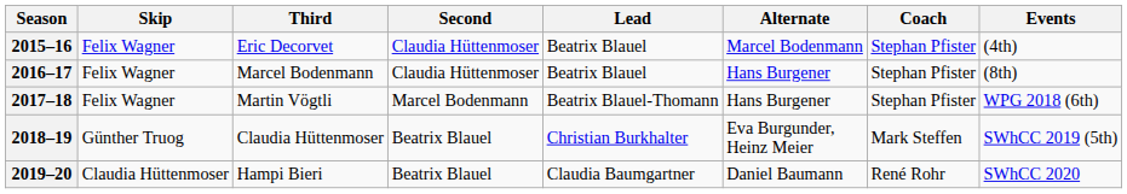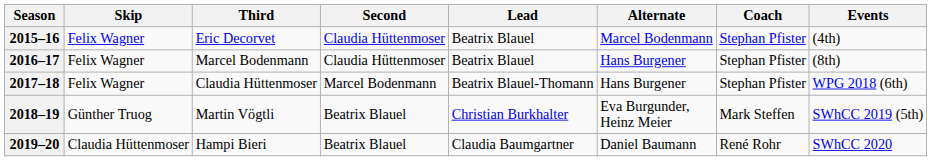 <table class="wikitable">
 <tr>
 <th scope="col" width=60>Season</th>
 <th scope="col">Skip</th>
 <th scope="col">Third</th>
 <th scope="col">Second</th>
 <th scope="col">Lead</th>
 <th scope="col">Alternate</th>
 <th scope="col">Coach</th>
 <th scope="col">Events</th>
 </tr>
 <tr>
 <th scope="row">2015–16</th>
 <td><a href='#'>Felix Wagner</a></td>
 <td><a href='#'>Eric Decorvet</a></td>
 <td><a href='#'>Claudia Hüttenmoser</a></td>
 <td>Beatrix Blauel</td>
 <td><a href='#'>Marcel Bodenmann</a></td>
 <td><a href='#'>Stephan Pfister</a></td>
 <td> (4th)</td>
 </tr>
 <tr>
 <th scope="row">2016–17</th>
 <td>Felix Wagner</td>
 <td>Marcel Bodenmann</td>
 <td>Claudia Hüttenmoser</td>
 <td>Beatrix Blauel</td>
 <td><a href='#'>Hans Burgener</a></td>
 <td>Stephan Pfister</td>
 <td> (8th)</td>
 </tr>
 <tr>
 <th scope="row">2017–18</th>
 <td>Felix Wagner</td>
-<td>Martin Vögtli</td>
+<td>Claudia Hüttenmoser</td>
 <td>Marcel Bodenmann</td>
 <td>Beatrix Blauel-Thomann</td>
 <td>Hans Burgener</td>
 <td>Stephan Pfister</td>
 <td><a href='#'>WPG 2018</a> (6th)</td>
 </tr>
 <tr>
 <th scope="row">2018–19</th>
 <td>Günther Truog</td>
-<td>Claudia Hüttenmoser</td>
+<td>Martin Vögtli</td>
 <td>Beatrix Blauel</td>
 <td><a href='#'>Christian Burkhalter</a></td>
 <td>Eva Burgunder,<br>Heinz Meier</td>
 <td>Mark Steffen</td>
 <td><a href='#'>SWhCC 2019</a> (5th)</td>
 </tr>
 <tr>
 <th scope="row">2019–20</th>
 <td>Claudia Hüttenmoser</td>
 <td>Hampi Bieri</td>
 <td>Beatrix Blauel</td>
 <td>Claudia Baumgartner</td>
 <td>Daniel Baumann</td>
 <td>René Rohr</td>
 <td><a href='#'>SWhCC 2020</a> </td>
 </tr>
 </table>
